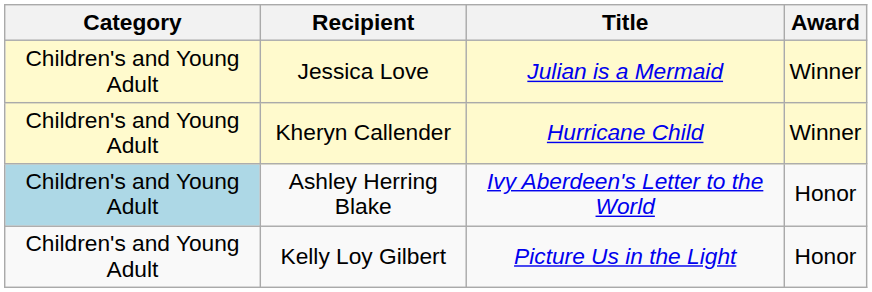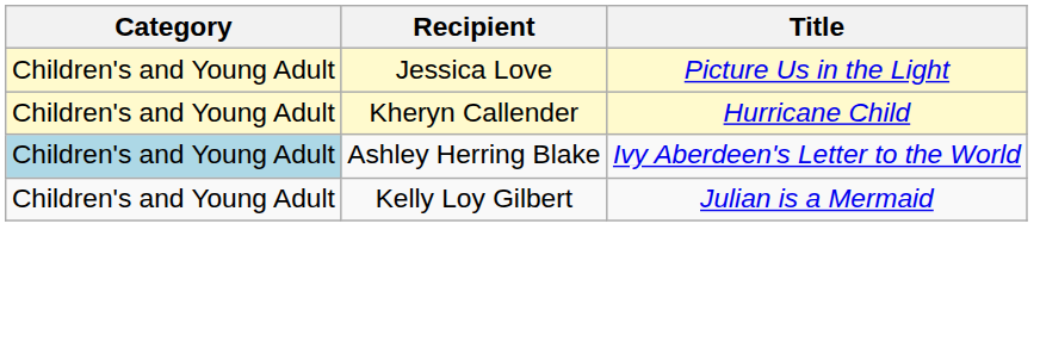 <table class="sortable wikitable" style="text-align: center">
 <tr>
 <th>Category</th>
 <th>Recipient</th>
 <th>Title</th>
-<th>Award</th>
 </tr>
 <tr style="background:LemonChiffon; color:black">
 <td>Children's and Young Adult</td>
 <td>Jessica Love</td>
-<td><em><a href='#'>Julian is a Mermaid</a></em></td>
-<td>Winner</td>
+<td><em><a href='#'>Picture Us in the Light</a></em></td>
 </tr>
 <tr style="background:LemonChiffon; color:black">
 <td>Children's and Young Adult</td>
 <td>Kheryn Callender</td>
 <td><em><a href='#'>Hurricane Child</a></em></td>
-<td>Winner</td>
 </tr>
 <tr>
 <td style="background: lightblue;">Children's and Young Adult</td>
 <td>Ashley Herring Blake</td>
 <td><em><a href='#'>Ivy Aberdeen's Letter to the World</a></em></td>
-<td>Honor</td>
 </tr>
 <tr>
 <td>Children's and Young Adult</td>
 <td>Kelly Loy Gilbert</td>
-<td><em><a href='#'>Picture Us in the Light</a></em></td>
-<td>Honor</td>
+<td><em><a href='#'>Julian is a Mermaid</a></em></td>
 </tr>
 </table>
